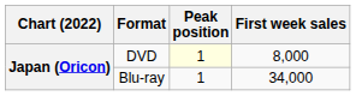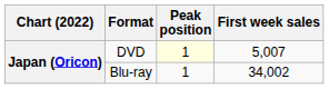 <table class="wikitable plainrowheaders" style="text-align:center">
 <tr>
 <th scope="col">Chart (2022)</th>
 <th scope="col">Format</th>
 <th scope="col">Peak<br>position</th>
 <th scope="col">First week sales</th>
 </tr>
 <tr>
 <th scope="row" rowspan="2">Japan (<a href='#'>Oricon</a>)</th>
 <td>DVD</td>
 <td style="background: lightyellow;">1</td>
-<td>8,000</td>
+<td>5,007</td>
 </tr>
 <tr>
 <td>Blu-ray</td>
 <td>1</td>
-<td>34,000</td>
+<td>34,002</td>
 </tr>
 </table>
